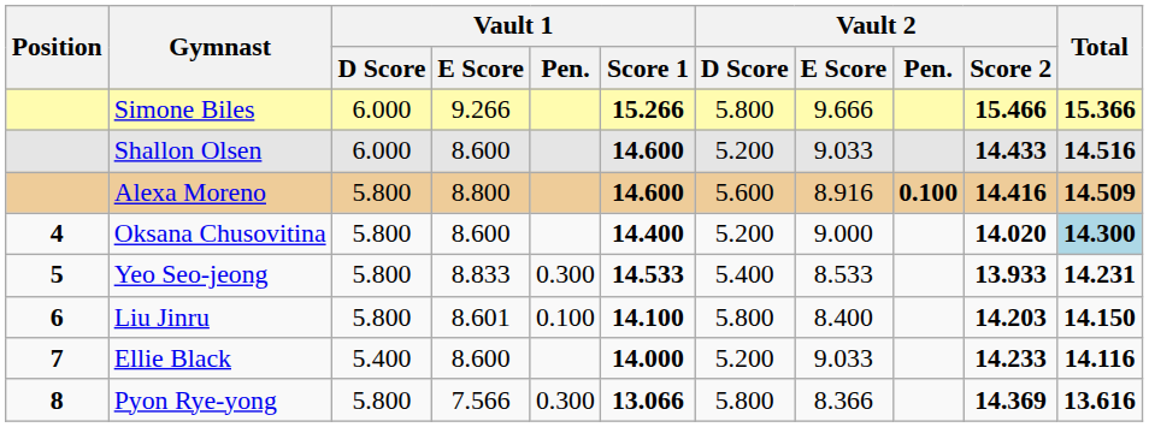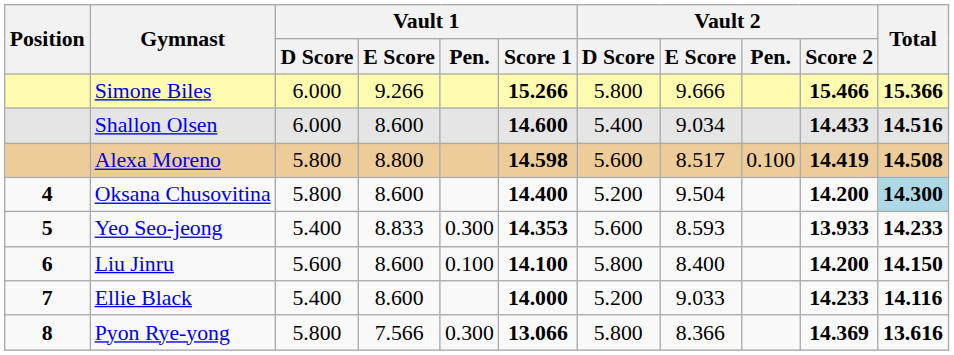 <table style="text-align:center;" class="wikitable sortable">
 <tr>
 <th rowspan="2">Position</th>
 <th rowspan="2">Gymnast</th>
 <th colspan="4">Vault 1</th>
 <th colspan="4">Vault 2</th>
 <th rowspan="2">Total</th>
 </tr>
 <tr>
 <th>D Score</th>
 <th>E Score</th>
 <th>Pen.</th>
 <th>Score 1</th>
 <th>D Score</th>
 <th>E Score</th>
 <th>Pen.</th>
 <th>Score 2</th>
 </tr>
 <tr style="background:#fffcaf;">
 <td style="text-align:center" scope="row"><strong></strong></td>
 <td style="text-align:left;"> <a href='#'>Simone Biles</a></td>
 <td>6.000</td>
 <td>9.266</td>
 <td></td>
 <td><strong>15.266</strong></td>
 <td>5.800</td>
 <td>9.666</td>
 <td></td>
 <td><strong>15.466</strong></td>
 <td><strong>15.366</strong></td>
 </tr>
 <tr style="background:#e5e5e5;">
 <td style="text-align:center" scope="row"><strong></strong></td>
 <td style="text-align:left;"> <a href='#'>Shallon Olsen</a></td>
 <td>6.000</td>
 <td>8.600</td>
 <td></td>
 <td><strong>14.600</strong></td>
-<td>5.200</td>
-<td>9.033</td>
+<td>5.400</td>
+<td>9.034</td>
 <td></td>
 <td><strong>14.433</strong></td>
 <td><strong>14.516</strong></td>
 </tr>
 <tr style="background:#ec9;">
 <td style="text-align:center" scope="row"><strong></strong></td>
 <td style="text-align:left;"> <a href='#'>Alexa Moreno</a></td>
 <td>5.800</td>
 <td>8.800</td>
 <td></td>
-<td><strong>14.600</strong></td>
+<td><strong>14.598</strong></td>
 <td>5.600</td>
-<td>8.916</td>
-<td><strong>0.100</strong></td>
-<td><strong>14.416</strong></td>
-<td><strong>14.509</strong></td>
+<td>8.517</td>
+<td>0.100</td>
+<td><strong>14.419</strong></td>
+<td><strong>14.508</strong></td>
 </tr>
 <tr>
 <td style="text-align:center" scope="row"><strong>4</strong></td>
 <td style="text-align:left;"> <a href='#'>Oksana Chusovitina</a></td>
 <td>5.800</td>
 <td>8.600</td>
 <td></td>
 <td><strong>14.400</strong></td>
 <td>5.200</td>
-<td>9.000</td>
+<td>9.504</td>
 <td></td>
-<td><strong>14.020</strong></td>
+<td><strong>14.200</strong></td>
 <td style="background: lightblue;"><strong>14.300</strong></td>
 </tr>
 <tr>
 <td style="text-align:center" scope="row"><strong>5</strong></td>
 <td style="text-align:left;"> <a href='#'>Yeo Seo-jeong</a></td>
-<td>5.800</td>
+<td>5.400</td>
 <td>8.833</td>
 <td>0.300</td>
-<td><strong>14.533</strong></td>
-<td>5.400</td>
-<td>8.533</td>
+<td><strong>14.353</strong></td>
+<td>5.600</td>
+<td>8.593</td>
 <td></td>
 <td><strong>13.933</strong></td>
-<td><strong>14.231</strong></td>
+<td><strong>14.233</strong></td>
 </tr>
 <tr>
 <td style="text-align:center" scope="row"><strong>6</strong></td>
 <td style="text-align:left;"> <a href='#'>Liu Jinru</a></td>
-<td>5.800</td>
-<td>8.601</td>
+<td>5.600</td>
+<td>8.600</td>
 <td>0.100</td>
 <td><strong>14.100</strong></td>
 <td>5.800</td>
 <td>8.400</td>
 <td></td>
-<td><strong>14.203</strong></td>
+<td><strong>14.200</strong></td>
 <td><strong>14.150</strong></td>
 </tr>
 <tr>
 <td style="text-align:center" scope="row"><strong>7</strong></td>
 <td style="text-align:left;"> <a href='#'>Ellie Black</a></td>
 <td>5.400</td>
 <td>8.600</td>
 <td></td>
 <td><strong>14.000</strong></td>
 <td>5.200</td>
 <td>9.033</td>
 <td></td>
 <td><strong>14.233</strong></td>
 <td><strong>14.116</strong></td>
 </tr>
 <tr>
 <td style="text-align:center" scope="row"><strong>8</strong></td>
 <td style="text-align:left;"> <a href='#'>Pyon Rye-yong</a></td>
 <td>5.800</td>
 <td>7.566</td>
 <td>0.300</td>
 <td><strong>13.066</strong></td>
 <td>5.800</td>
 <td>8.366</td>
 <td></td>
 <td><strong>14.369</strong></td>
 <td><strong>13.616</strong></td>
 </tr>
 </table>
